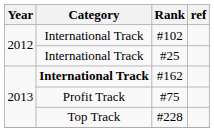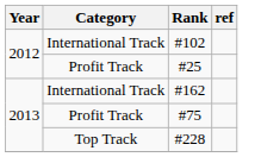 <table class="wikitable plainrowheaders" style="text-align:center;">
 <tr>
 <th scope="col" rowspan="1">Year</th>
 <th scope="col" rowspan="1">Category</th>
 <th scope="col" rowspan="1">Rank</th>
 <th scope="col" rowspan="1">ref</th>
 </tr>
 <tr>
 <td rowspan="2">2012</td>
 <td>International Track</td>
 <td>#102</td>
 <td></td>
 </tr>
 <tr>
-<td>International Track</td>
+<td>Profit Track</td>
 <td>#25</td>
 <td></td>
 </tr>
 <tr>
 <td rowspan="3">2013</td>
-<td><strong>International Track</strong></td>
+<td>International Track</td>
 <td>#162</td>
 <td></td>
 </tr>
 <tr>
 <td>Profit Track</td>
 <td>#75</td>
 <td></td>
 </tr>
 <tr>
 <td>Top Track</td>
 <td>#228</td>
 <td></td>
 </tr>
 <tr>
 </tr>
 </table>
